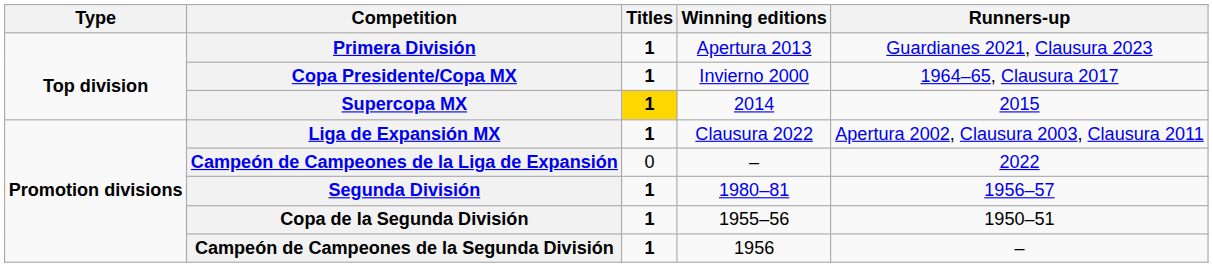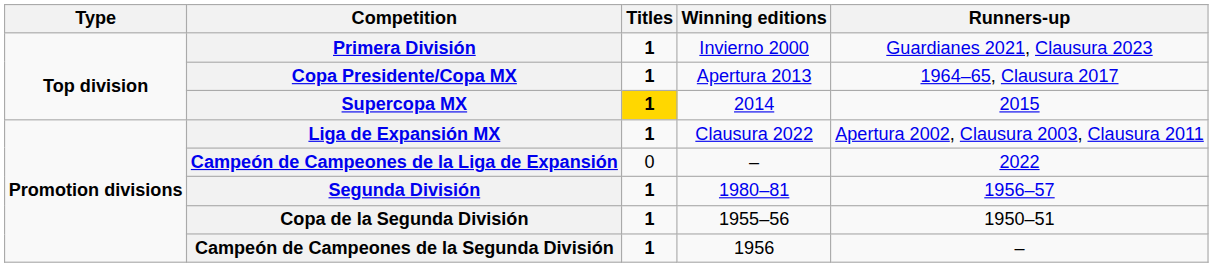 <table class="wikitable" style="text-align: center;">
 <tr>
 <th>Type</th>
 <th>Competition</th>
 <th>Titles</th>
 <th>Winning editions</th>
 <th>Runners-up</th>
 </tr>
 <tr>
 <td rowspan="3"><br><strong>Top division</strong></td>
 <th scope=col><a href='#'>Primera División</a></th>
 <td><strong>1</strong></td>
-<td><a href='#'>Apertura 2013</a></td>
+<td><a href='#'>Invierno 2000</a></td>
 <td><a href='#'>Guardianes 2021</a>, <a href='#'>Clausura 2023</a></td>
 </tr>
 <tr>
 <th scope=col><a href='#'>Copa Presidente/Copa MX</a></th>
 <td><strong>1</strong></td>
-<td><a href='#'>Invierno 2000</a></td>
+<td><a href='#'>Apertura 2013</a></td>
 <td><a href='#'>1964–65</a>, <a href='#'>Clausura 2017</a></td>
 </tr>
 <tr>
 <th scope=col><a href='#'>Supercopa MX</a></th>
 <td bgcolor="gold"><strong>1</strong></td>
 <td><a href='#'>2014</a></td>
 <td><a href='#'>2015</a></td>
 </tr>
 <tr>
 <td rowspan="5"><strong>Promotion divisions</strong></td>
 <th scope=col><a href='#'>Liga de Expansión MX</a></th>
 <td><strong>1</strong></td>
 <td><a href='#'>Clausura 2022</a></td>
 <td><a href='#'>Apertura 2002</a>, <a href='#'>Clausura 2003</a>, <a href='#'>Clausura 2011</a></td>
 </tr>
 <tr>
 <th scope=col><a href='#'>Campeón de Campeones de la Liga de Expansión</a></th>
 <td>0</td>
 <td>–</td>
 <td><a href='#'>2022</a></td>
 </tr>
 <tr>
 <th scope=col><a href='#'>Segunda División</a></th>
 <td><strong>1</strong></td>
 <td><a href='#'>1980–81</a></td>
 <td><a href='#'>1956–57</a></td>
 </tr>
 <tr>
 <th scope=col>Copa de la Segunda División</th>
 <td><strong>1</strong></td>
 <td>1955–56</td>
 <td>1950–51</td>
 </tr>
 <tr>
 <th scope=col>Campeón de Campeones de la Segunda División</th>
 <td><strong>1</strong></td>
 <td>1956</td>
 <td>–</td>
 </tr>
 </table>
